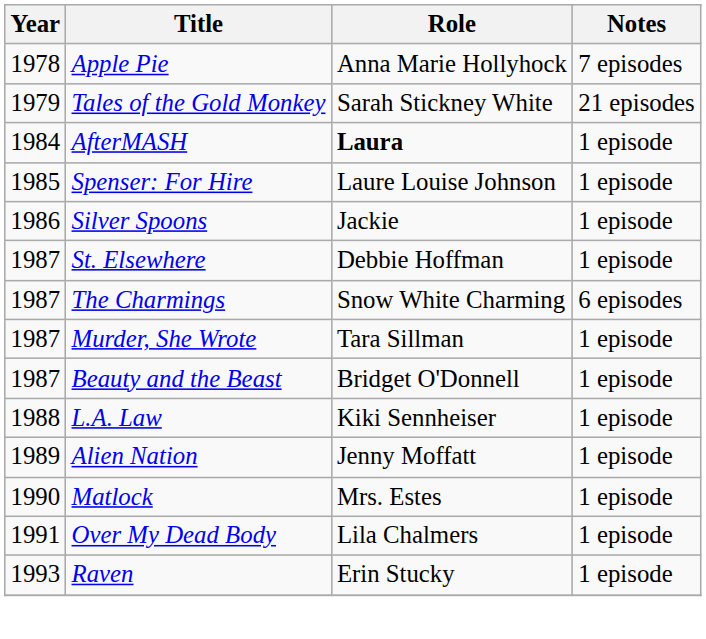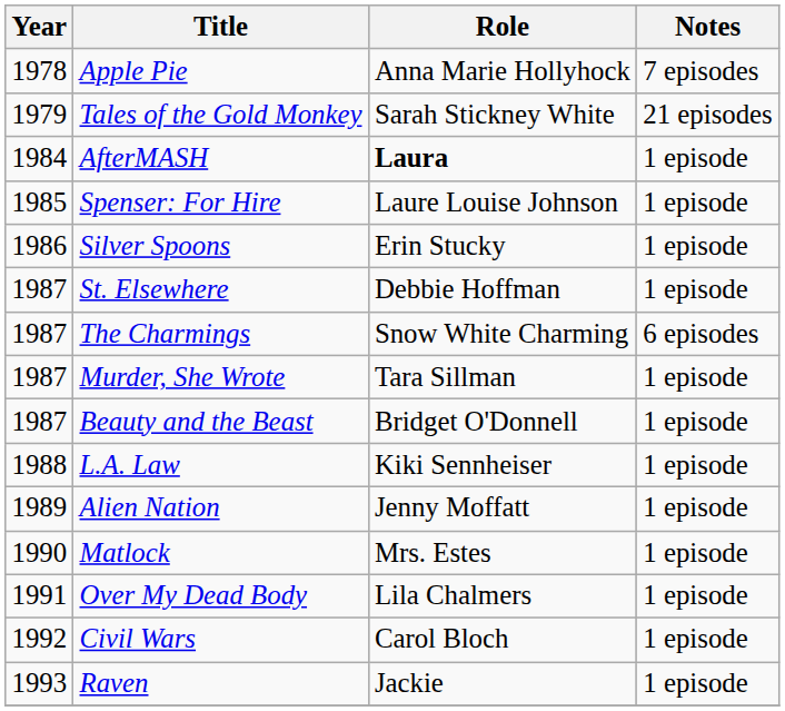 <table class="wikitable sortable">
 <tr>
 <th>Year</th>
 <th>Title</th>
 <th>Role</th>
 <th>Notes</th>
 </tr>
 <tr>
 <td>1978</td>
 <td><em><a href='#'>Apple Pie</a></em></td>
 <td>Anna Marie Hollyhock</td>
 <td>7 episodes</td>
 </tr>
 <tr>
 <td>1979</td>
 <td><em><a href='#'>Tales of the Gold Monkey</a></em></td>
 <td>Sarah Stickney White</td>
 <td>21 episodes</td>
 </tr>
 <tr>
 <td>1984</td>
 <td><em><a href='#'>AfterMASH</a></em></td>
 <td><strong>Laura</strong></td>
 <td>1 episode</td>
 </tr>
 <tr>
 <td>1985</td>
 <td><em><a href='#'>Spenser: For Hire</a></em></td>
 <td>Laure Louise Johnson</td>
 <td>1 episode</td>
 </tr>
 <tr>
 <td>1986</td>
 <td><em><a href='#'>Silver Spoons</a></em></td>
-<td>Jackie</td>
+<td>Erin Stucky</td>
 <td>1 episode</td>
 </tr>
 <tr>
 <td>1987</td>
 <td><em><a href='#'>St. Elsewhere</a></em></td>
 <td>Debbie Hoffman</td>
 <td>1 episode</td>
 </tr>
 <tr>
 <td>1987</td>
 <td><em><a href='#'>The Charmings</a></em></td>
 <td>Snow White Charming</td>
 <td>6 episodes</td>
 </tr>
 <tr>
 <td>1987</td>
 <td><em><a href='#'>Murder, She Wrote</a></em></td>
 <td>Tara Sillman</td>
 <td>1 episode</td>
 </tr>
 <tr>
 <td>1987</td>
 <td><em><a href='#'>Beauty and the Beast</a></em></td>
 <td>Bridget O'Donnell</td>
 <td>1 episode</td>
 </tr>
 <tr>
 <td>1988</td>
 <td><em><a href='#'>L.A. Law</a></em></td>
 <td>Kiki Sennheiser</td>
 <td>1 episode</td>
 </tr>
 <tr>
 <td>1989</td>
 <td><em><a href='#'>Alien Nation</a></em></td>
 <td>Jenny Moffatt</td>
 <td>1 episode</td>
 </tr>
 <tr>
 <td>1990</td>
 <td><em><a href='#'>Matlock</a></em></td>
 <td>Mrs. Estes</td>
 <td>1 episode</td>
 </tr>
 <tr>
 <td>1991</td>
 <td><em><a href='#'>Over My Dead Body</a></em></td>
 <td>Lila Chalmers</td>
 <td>1 episode</td>
 </tr>
 <tr>
+<td>1992</td>
+<td><em><a href='#'>Civil Wars</a></em></td>
+<td>Carol Bloch</td>
+<td>1 episode</td>
+</tr>
+<tr>
 <td>1993</td>
 <td><em><a href='#'>Raven</a></em></td>
-<td>Erin Stucky</td>
+<td>Jackie</td>
 <td>1 episode</td>
 </tr>
 <tr>
 </tr>
 </table>
